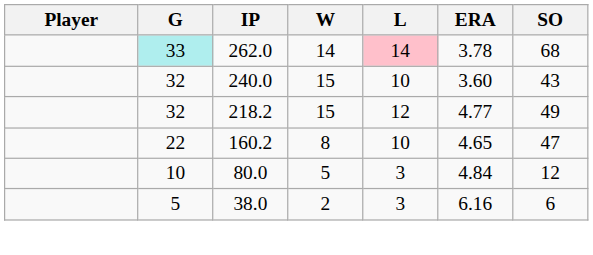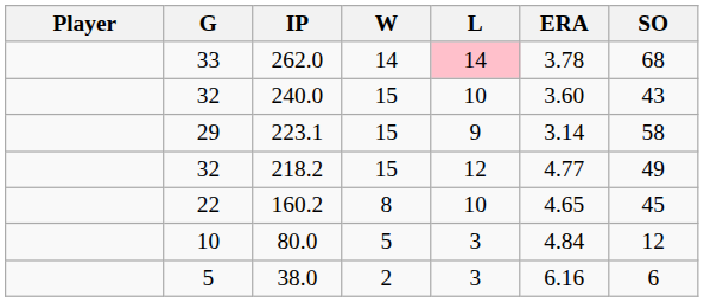 <table class="wikitable sortable">
 <tr>
 <th bgcolor="#DDDDFF" width="16%">Player</th>
 <th bgcolor="#DDDDFF" width="9%">G</th>
 <th bgcolor="#DDDDFF" width="9%">IP</th>
 <th bgcolor="#DDDDFF" width="9%">W</th>
 <th bgcolor="#DDDDFF" width="9%">L</th>
 <th bgcolor="#DDDDFF" width="9%">ERA</th>
 <th bgcolor="#DDDDFF" width="9%">SO</th>
 </tr>
 <tr align="center">
 <td></td>
-<td style="background: paleturquoise;">33</td>
+<td>33</td>
 <td>262.0</td>
 <td>14</td>
 <td style="background: pink;">14</td>
 <td>3.78</td>
 <td>68</td>
 </tr>
 <tr align="center">
 <td></td>
 <td>32</td>
 <td>240.0</td>
 <td>15</td>
 <td>10</td>
 <td>3.60</td>
 <td>43</td>
 </tr>
 <tr align="center">
 <td></td>
+<td>29</td>
+<td>223.1</td>
+<td>15</td>
+<td>9</td>
+<td>3.14</td>
+<td>58</td>
+</tr>
+<tr align="center">
+<td></td>
 <td>32</td>
 <td>218.2</td>
 <td>15</td>
 <td>12</td>
 <td>4.77</td>
 <td>49</td>
 </tr>
 <tr align="center">
 <td></td>
 <td>22</td>
 <td>160.2</td>
 <td>8</td>
 <td>10</td>
 <td>4.65</td>
-<td>47</td>
+<td>45</td>
 </tr>
 <tr align="center">
 <td></td>
 <td>10</td>
 <td>80.0</td>
 <td>5</td>
 <td>3</td>
 <td>4.84</td>
 <td>12</td>
 </tr>
 <tr align="center">
 <td></td>
 <td>5</td>
 <td>38.0</td>
 <td>2</td>
 <td>3</td>
 <td>6.16</td>
 <td>6</td>
 </tr>
 </table>
